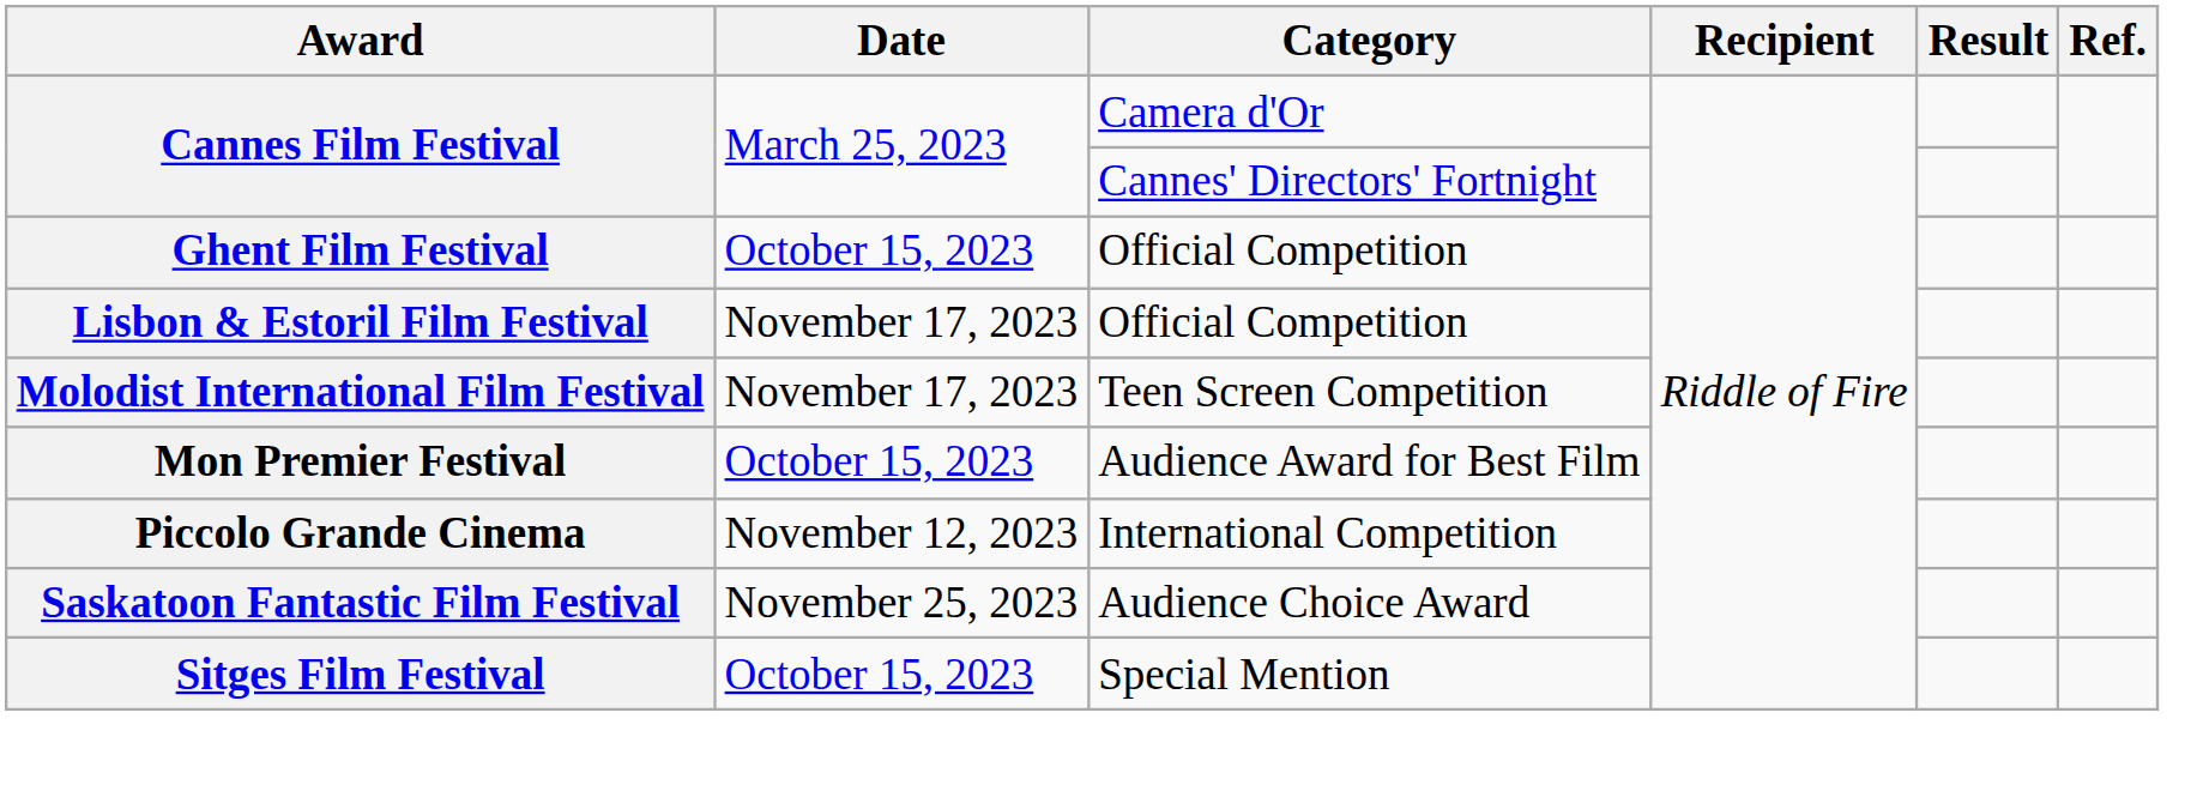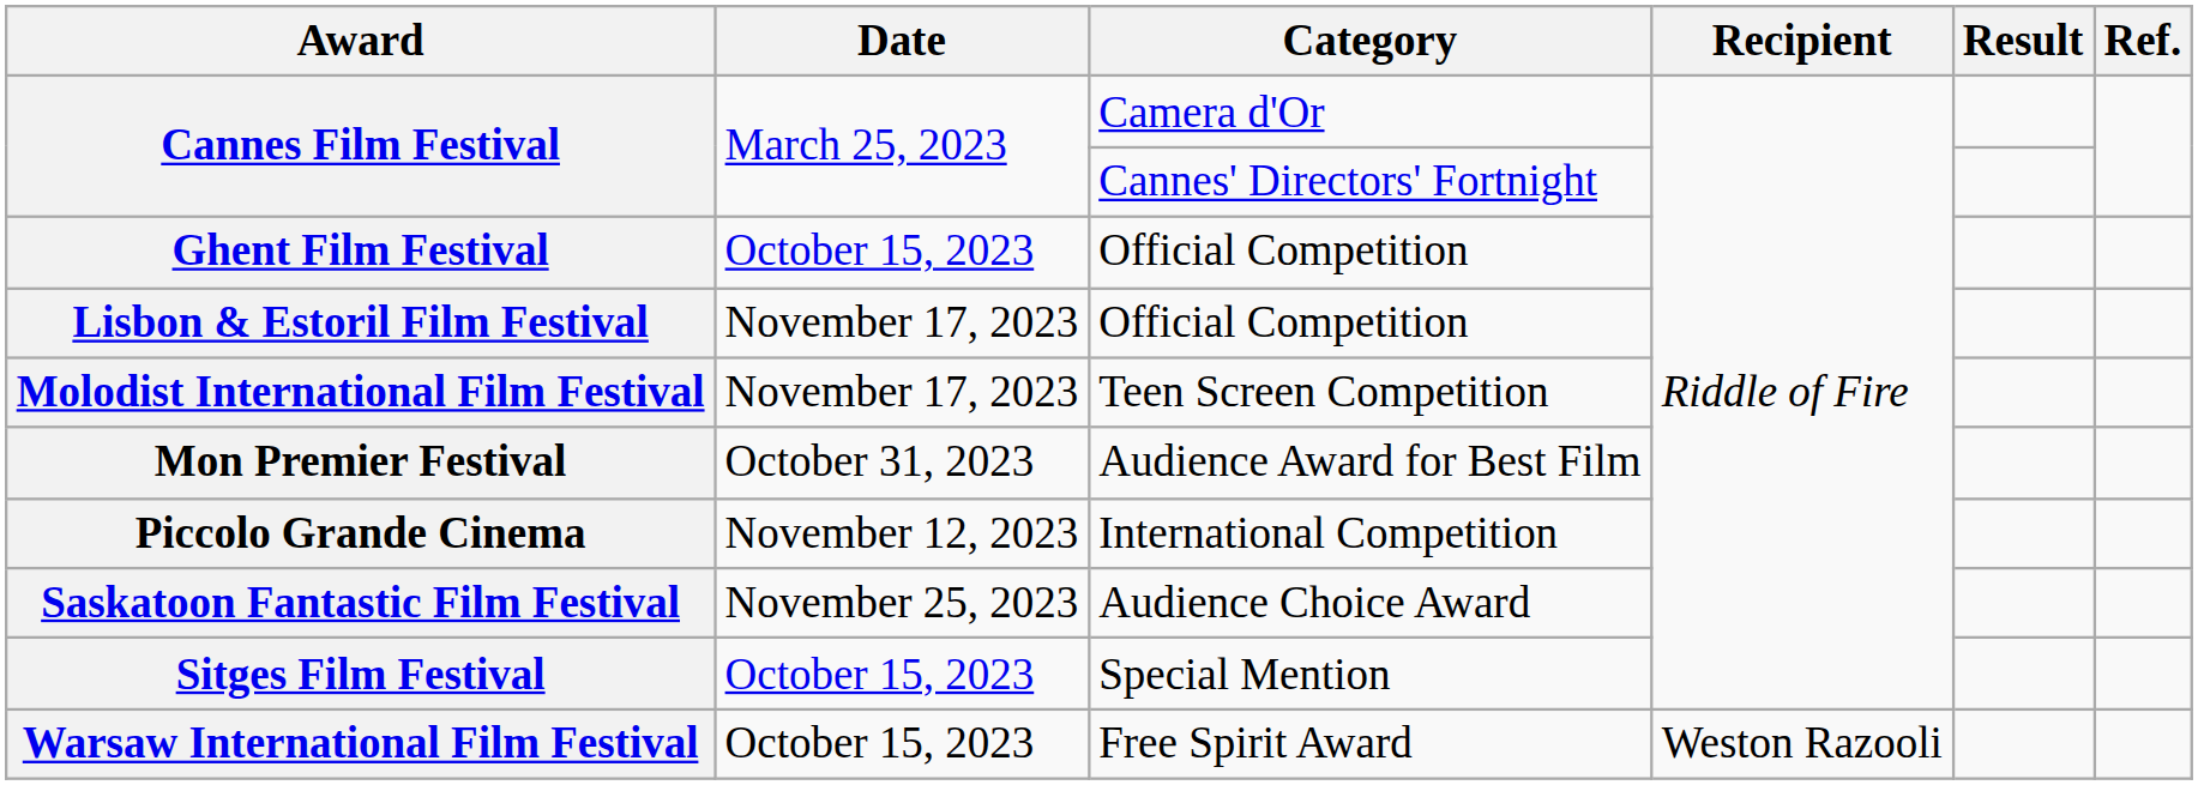 <table class="wikitable sortable plainrowheaders">
 <tr>
 <th scope="col">Award</th>
 <th scope="col">Date</th>
 <th scope="col">Category</th>
 <th scope="col">Recipient</th>
 <th scope="col">Result</th>
 <th scope="col">Ref.</th>
 </tr>
 <tr>
 <th scope="row" rowspan="2"><a href='#'>Cannes Film Festival</a></th>
 <td rowspan="2"><a href='#'>March 25, 2023</a></td>
 <td><a href='#'>Camera d'Or</a></td>
 <td rowspan="9"><em>Riddle of Fire</em></td>
 <td></td>
 <td align="center" rowspan="2"></td>
 </tr>
 <tr>
 <td><a href='#'>Cannes' Directors' Fortnight</a></td>
 <td></td>
 </tr>
 <tr>
 <th scope="row"><a href='#'>Ghent Film Festival</a></th>
 <td><a href='#'>October 15, 2023</a></td>
 <td>Official Competition</td>
 <td></td>
 <td align="center"></td>
 </tr>
 <tr>
 <th scope="row"><a href='#'>Lisbon & Estoril Film Festival</a></th>
 <td>November 17, 2023</td>
 <td>Official Competition</td>
 <td></td>
 <td align="center"></td>
 </tr>
 <tr>
 <th scope="row"><a href='#'>Molodist International Film Festival</a></th>
 <td>November 17, 2023</td>
 <td>Teen Screen Competition</td>
 <td></td>
 <td align="center"></td>
 </tr>
 <tr>
 <th scope="row">Mon Premier Festival</th>
-<td><a href='#'>October 15, 2023</a></td>
+<td>October 31, 2023</td>
 <td>Audience Award for Best Film</td>
 <td></td>
 <td align="center"></td>
 </tr>
 <tr>
 <th scope="row">Piccolo Grande Cinema</th>
 <td>November 12, 2023</td>
 <td>International Competition</td>
 <td></td>
 <td align="center"></td>
 </tr>
 <tr>
 <th scope="row"><a href='#'>Saskatoon Fantastic Film Festival</a></th>
 <td>November 25, 2023</td>
 <td>Audience Choice Award</td>
 <td></td>
 <td align="center"></td>
 </tr>
 <tr>
 <th scope="row"><a href='#'>Sitges Film Festival</a></th>
 <td><a href='#'>October 15, 2023</a></td>
 <td>Special Mention</td>
 <td></td>
 <td align="center"></td>
 </tr>
+<tr>
+<th scope="row"><a href='#'>Warsaw International Film Festival</a></th>
+<td>October 15, 2023</td>
+<td>Free Spirit Award</td>
+<td>Weston Razooli</td>
+<td></td>
+<td align="center"></td>
+</tr>
 </table>
